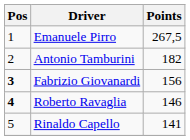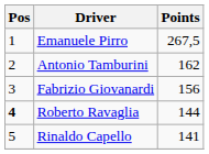 <table class="wikitable" style="font-size: 85%;">
 <tr>
 <th>Pos</th>
 <th>Driver</th>
 <th>Points</th>
 </tr>
 <tr>
 <td>1</td>
 <td> <a href='#'>Emanuele Pirro</a></td>
 <td align="right">267,5</td>
 </tr>
 <tr>
 <td>2</td>
 <td> <a href='#'>Antonio Tamburini</a></td>
-<td align="right">182</td>
+<td align="right">162</td>
 </tr>
 <tr>
-<td><strong>3</strong></td>
+<td>3</td>
 <td> <a href='#'>Fabrizio Giovanardi</a></td>
 <td align="right">156</td>
 </tr>
 <tr>
 <td><strong>4</strong></td>
 <td> <a href='#'>Roberto Ravaglia</a></td>
-<td align="right">146</td>
+<td align="right">144</td>
 </tr>
 <tr>
 <td>5</td>
 <td> <a href='#'>Rinaldo Capello</a></td>
 <td align="right">141</td>
 </tr>
 <tr>
 </tr>
 </table>
